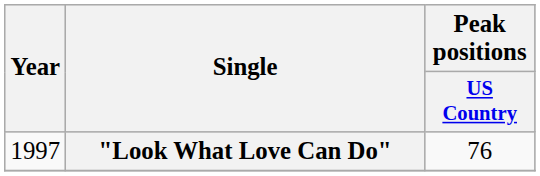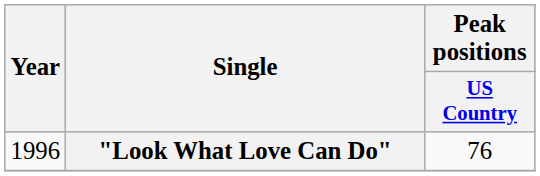 <table class="wikitable plainrowheaders" style="text-align:center;">
 <tr>
 <th rowspan="2">Year</th>
 <th rowspan="2" style="width:14em;">Single</th>
 <th>Peak positions</th>
 </tr>
 <tr style="font-size:smaller;">
 <th width="65"><a href='#'>US Country</a></th>
 </tr>
 <tr>
-<td>1997</td>
+<td>1996</td>
 <th scope="row">"Look What Love Can Do"</th>
 <td>76</td>
 </tr>
 <tr>
 </tr>
 </table>
